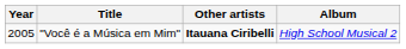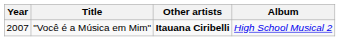 <table class="wikitable">
 <tr>
 <th>Year</th>
 <th>Title</th>
 <th>Other artists</th>
 <th>Album</th>
 </tr>
 <tr>
-<td>2005</td>
+<td>2007</td>
 <td>"Você é a Música em Mim"</td>
 <td><strong>Itauana Ciribelli</strong></td>
 <td><em><a href='#'>High School Musical 2</a></em></td>
 </tr>
 </table>
